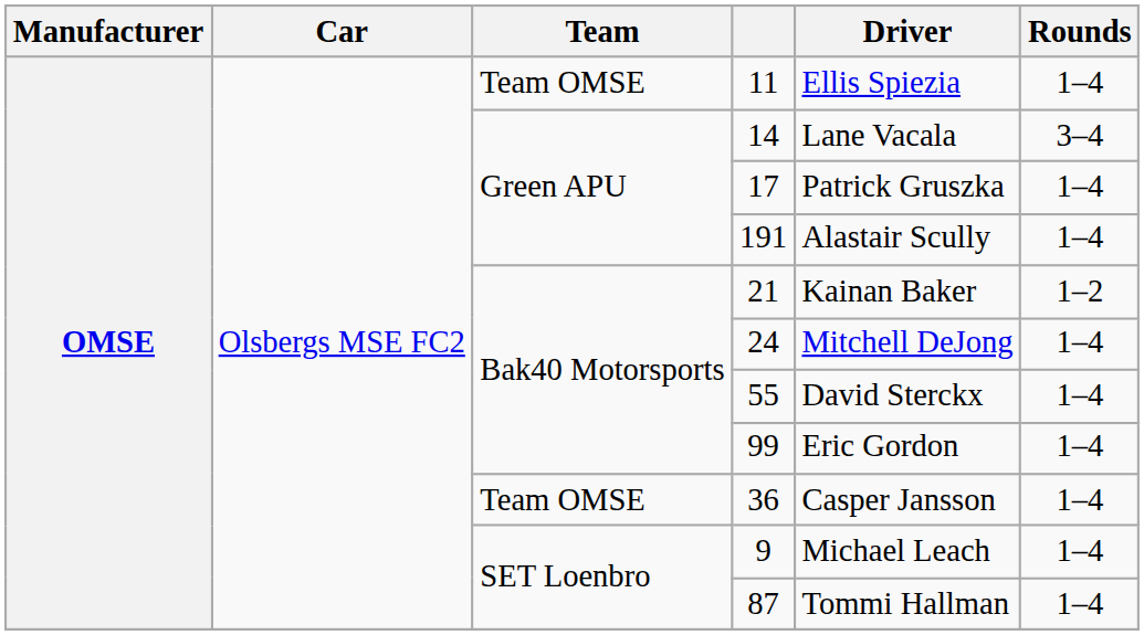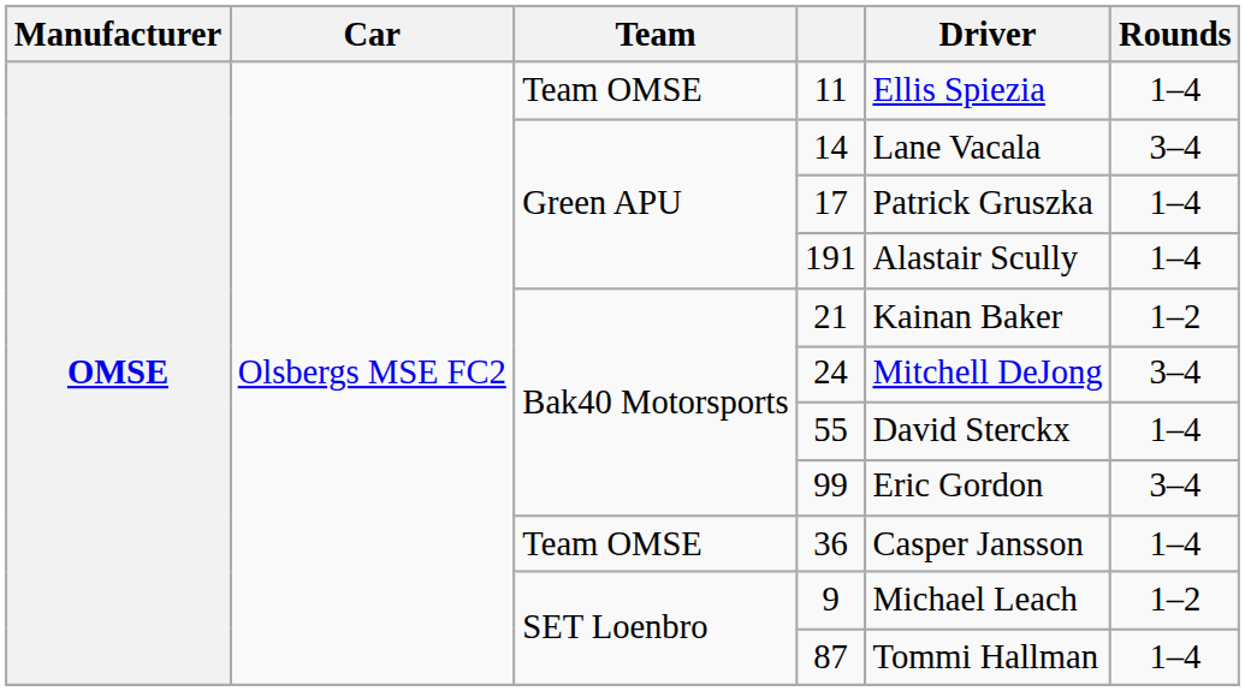 <table class="wikitable" style="font-size:85%;">
 <tr>
 <th>Manufacturer</th>
 <th>Car</th>
 <th>Team</th>
 <th></th>
 <th>Driver</th>
 <th>Rounds</th>
 </tr>
 <tr>
 <th rowspan="11"><a href='#'>OMSE</a></th>
 <td rowspan="11"><a href='#'>Olsbergs MSE FC2</a></td>
 <td> Team OMSE</td>
 <td align="center">11</td>
 <td> <a href='#'>Ellis Spiezia</a></td>
 <td align="center">1–4</td>
 </tr>
 <tr>
 <td rowspan="3"> Green APU</td>
 <td align="center">14</td>
 <td> Lane Vacala</td>
 <td align="center">3–4</td>
 </tr>
 <tr>
 <td align="center">17</td>
 <td> Patrick Gruszka</td>
 <td align="center">1–4</td>
 </tr>
 <tr>
 <td align="center">191</td>
 <td> Alastair Scully</td>
 <td align="center">1–4</td>
 </tr>
 <tr>
 <td rowspan="4"> Bak40 Motorsports</td>
 <td align="center">21</td>
 <td> Kainan Baker</td>
 <td align="center">1–2</td>
 </tr>
 <tr>
 <td align="center">24</td>
 <td> <a href='#'>Mitchell DeJong</a></td>
-<td align="center">1–4</td>
+<td align="center">3–4</td>
 </tr>
 <tr>
 <td align="center">55</td>
 <td> David Sterckx</td>
 <td align="center">1–4</td>
 </tr>
 <tr>
 <td align="center">99</td>
 <td> Eric Gordon</td>
-<td align="center">1–4</td>
+<td align="center">3–4</td>
 </tr>
 <tr>
 <td> Team OMSE</td>
 <td align="center">36</td>
 <td> Casper Jansson</td>
 <td align="center">1–4</td>
 </tr>
 <tr>
 <td rowspan="2"> SET Loenbro</td>
 <td align="center">9</td>
 <td> Michael Leach</td>
-<td align="center">1–4</td>
+<td align="center">1–2</td>
 </tr>
 <tr>
 <td align="center">87</td>
 <td> Tommi Hallman</td>
 <td align="center">1–4</td>
 </tr>
 <tr>
 </tr>
 </table>
